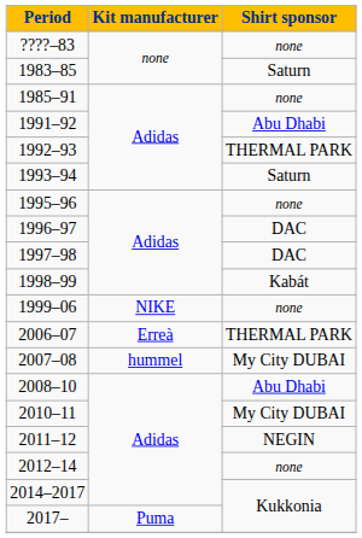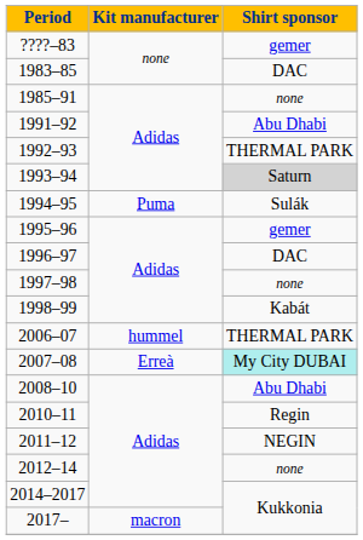 <table class="wikitable" style="text-align:center;margin-left:1em">
 <tr>
 <th style="color:#00308F; background:#FFBF00;">Period</th>
 <th style="color:#00308F; background:#FFBF00;">Kit manufacturer</th>
 <th style="color:#00308F; background:#FFBF00;">Shirt sponsor</th>
 </tr>
 <tr>
 <td>????–83</td>
 <td rowspan="2"><small><em>none</em></small></td>
-<td><small><em>none</em></small></td>
+<td><a href='#'>gemer</a></td>
 </tr>
 <tr>
 <td>1983–85</td>
-<td>Saturn</td>
+<td>DAC</td>
 </tr>
 <tr>
 <td>1985–91</td>
 <td rowspan="4"><a href='#'>Adidas</a></td>
 <td><small><em>none</em></small></td>
 </tr>
 <tr>
 <td>1991–92</td>
 <td><a href='#'>Abu Dhabi</a></td>
 </tr>
 <tr>
 <td>1992–93</td>
 <td>THERMAL PARK</td>
 </tr>
 <tr>
 <td>1993–94</td>
-<td>Saturn</td>
+<td style="background: lightgrey;">Saturn</td>
+</tr>
+<tr>
+<td>1994–95</td>
+<td><a href='#'>Puma</a></td>
+<td>Sulák</td>
 </tr>
 <tr>
 <td>1995–96</td>
 <td rowspan="4"><a href='#'>Adidas</a></td>
-<td><small><em>none</em></small></td>
+<td><a href='#'>gemer</a></td>
 </tr>
 <tr>
 <td>1996–97</td>
 <td>DAC</td>
 </tr>
 <tr>
 <td>1997–98</td>
-<td>DAC</td>
+<td><small><em>none</em></small></td>
 </tr>
 <tr>
 <td>1998–99</td>
 <td>Kabát</td>
 </tr>
 <tr>
-<td>1999–06</td>
-<td><a href='#'>NIKE</a></td>
-<td><small><em>none</em></small></td>
-</tr>
-<tr>
 <td>2006–07</td>
-<td><a href='#'>Erreà</a></td>
+<td><a href='#'>hummel</a></td>
 <td>THERMAL PARK</td>
 </tr>
 <tr>
 <td>2007–08</td>
-<td><a href='#'>hummel</a></td>
-<td>My City DUBAI</td>
+<td><a href='#'>Erreà</a></td>
+<td style="background: paleturquoise;">My City DUBAI</td>
 </tr>
 <tr>
 <td>2008–10</td>
 <td rowspan="5"><a href='#'>Adidas</a></td>
 <td><a href='#'>Abu Dhabi</a></td>
 </tr>
 <tr>
 <td>2010–11</td>
-<td>My City DUBAI</td>
+<td>Regin</td>
 </tr>
 <tr>
 <td>2011–12</td>
 <td>NEGIN</td>
 </tr>
 <tr>
 <td>2012–14</td>
 <td><small><em>none</em></small></td>
 </tr>
 <tr>
 <td>2014–2017</td>
 <td rowspan="2">Kukkonia</td>
 </tr>
 <tr>
 <td>2017–</td>
-<td><a href='#'>Puma</a></td>
+<td><a href='#'>macron</a></td>
 </tr>
 <tr>
 </tr>
 </table>
